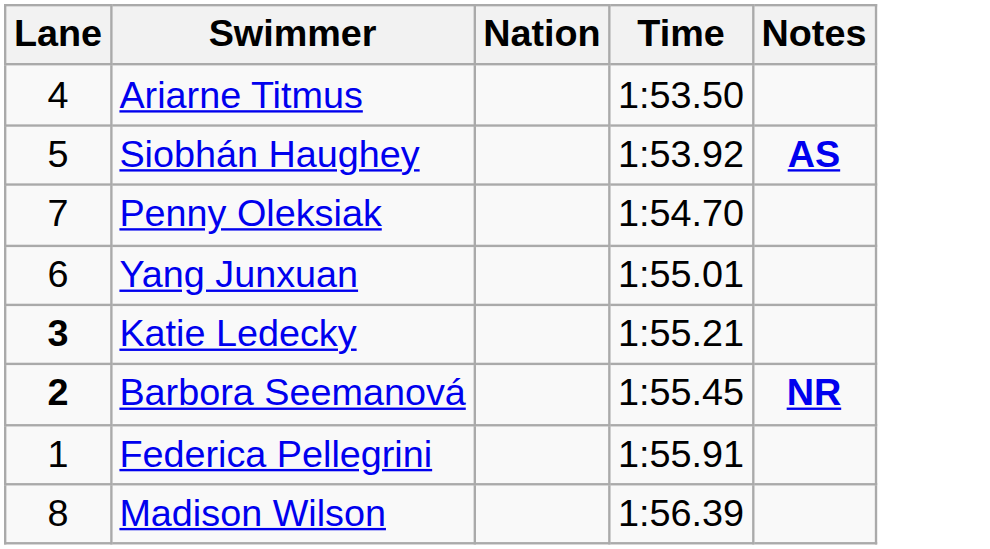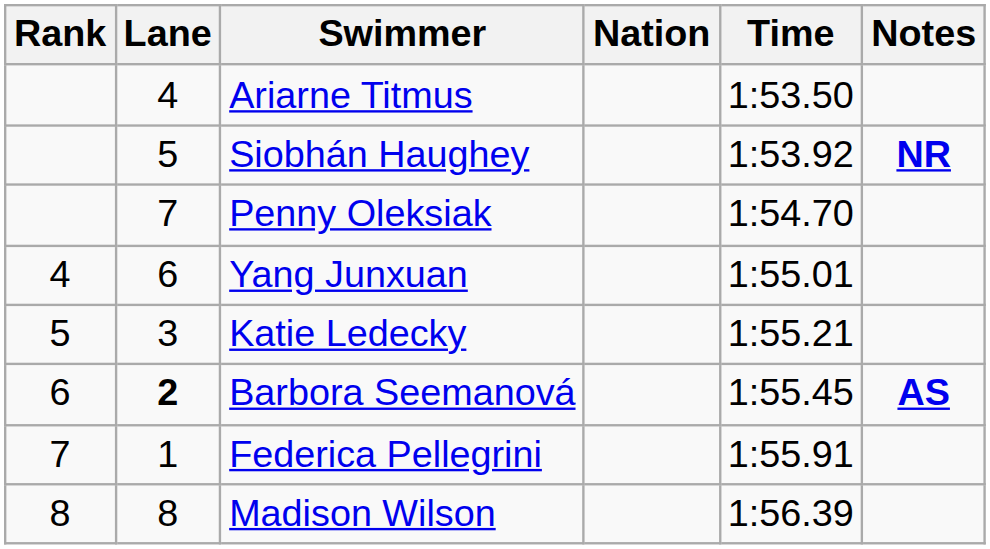 <table class="wikitable sortable" style="text-align:center">
 <tr>
+<th>Rank</th>
 <th>Lane</th>
 <th>Swimmer</th>
 <th>Nation</th>
 <th>Time</th>
 <th>Notes</th>
 </tr>
 <tr>
+<td></td>
 <td>4</td>
 <td align=left><a href='#'>Ariarne Titmus</a></td>
 <td align=left></td>
 <td>1:53.50</td>
 <td></td>
 </tr>
 <tr>
+<td></td>
 <td>5</td>
 <td align=left><a href='#'>Siobhán Haughey</a></td>
 <td align=left></td>
 <td>1:53.92</td>
-<td><strong><a href='#'>AS</a></strong></td>
+<td><strong><a href='#'>NR</a></strong></td>
 </tr>
 <tr>
+<td></td>
 <td>7</td>
 <td align=left><a href='#'>Penny Oleksiak</a></td>
 <td align=left></td>
 <td>1:54.70</td>
 <td></td>
 </tr>
 <tr>
+<td>4</td>
 <td>6</td>
 <td align=left><a href='#'>Yang Junxuan</a></td>
 <td align=left></td>
 <td>1:55.01</td>
 <td></td>
 </tr>
 <tr>
-<td><strong>3</strong></td>
+<td>5</td>
+<td>3</td>
 <td align=left><a href='#'>Katie Ledecky</a></td>
 <td align=left></td>
 <td>1:55.21</td>
 <td></td>
 </tr>
 <tr>
+<td>6</td>
 <td><strong>2</strong></td>
 <td align=left><a href='#'>Barbora Seemanová</a></td>
 <td align=left></td>
 <td>1:55.45</td>
-<td><strong><a href='#'>NR</a></strong></td>
+<td><strong><a href='#'>AS</a></strong></td>
 </tr>
 <tr>
+<td>7</td>
 <td>1</td>
 <td align=left><a href='#'>Federica Pellegrini</a></td>
 <td align=left></td>
 <td>1:55.91</td>
 <td></td>
 </tr>
 <tr>
 <td>8</td>
+<td>8</td>
 <td align=left><a href='#'>Madison Wilson</a></td>
 <td align=left></td>
 <td>1:56.39</td>
 <td></td>
 </tr>
 </table>
